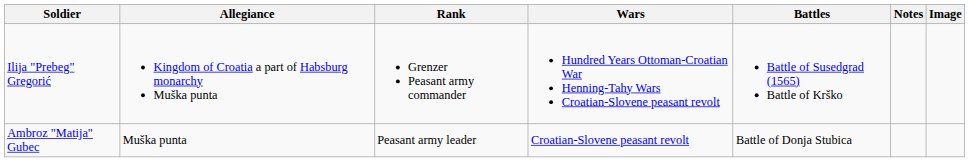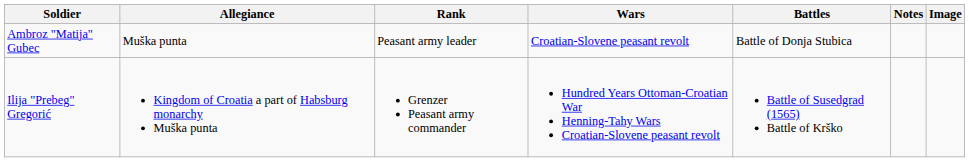 <table class="wikitable sortable">
 <tr>
 <th>Soldier</th>
 <th>Allegiance</th>
 <th>Rank</th>
 <th>Wars</th>
 <th>Battles</th>
 <th>Notes</th>
 <th class="unsortable">Image</th>
 </tr>
 <tr>
+<td><a href='#'>Ambroz "Matija" Gubec</a></td>
+<td>Muška punta</td>
+<td>Peasant army leader</td>
+<td><a href='#'>Croatian-Slovene peasant revolt</a></td>
+<td>Battle of Donja Stubica</td>
+<td></td>
+<td></td>
+</tr>
+<tr>
 <td><a href='#'>Ilija "Prebeg" Gregorić</a></td>
 <td><br><ul><li><a href='#'>Kingdom of Croatia</a> a part of <a href='#'>Habsburg monarchy</a></li><li>Muška punta</li></ul></td>
 <td><br><ul><li>Grenzer</li><li>Peasant army commander</li></ul></td>
 <td><br><ul><li><a href='#'>Hundred Years Ottoman-Croatian War</a></li><li><a href='#'>Henning-Tahy Wars</a></li><li><a href='#'>Croatian-Slovene peasant revolt</a></li></ul></td>
 <td><br><ul><li><a href='#'>Battle of Susedgrad (1565)</a></li><li>Battle of Krško</li></ul></td>
 <td></td>
 <td></td>
 </tr>
-<tr>
-<td><a href='#'>Ambroz "Matija" Gubec</a></td>
-<td>Muška punta</td>
-<td>Peasant army leader</td>
-<td><a href='#'>Croatian-Slovene peasant revolt</a></td>
-<td>Battle of Donja Stubica</td>
-<td></td>
-<td></td>
-</tr>
 </table>
